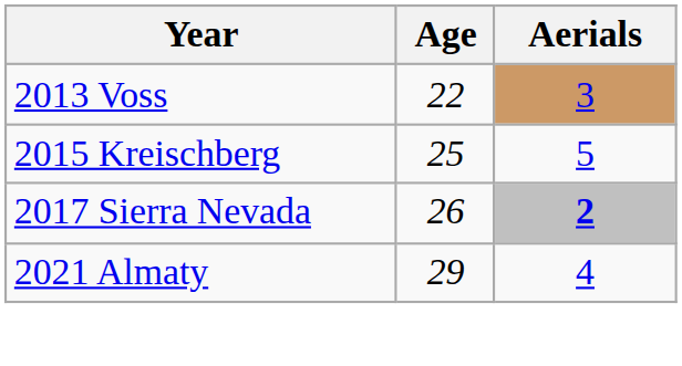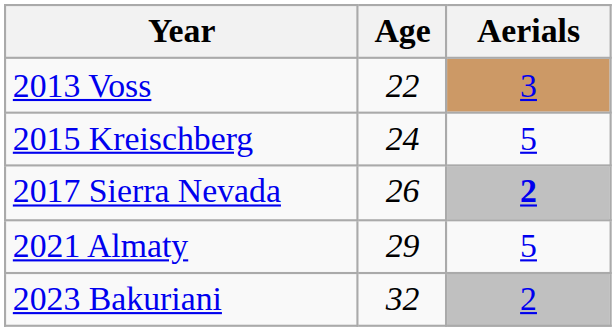 <table class=wikitable style="text-align:center">
 <tr>
 <th style="width:160px;"> Year </th>
 <th> Age </th>
 <th style="width:70px;">Aerials</th>
 </tr>
 <tr>
 <td align=left> <a href='#'>2013 Voss</a></td>
 <td><em>22</em></td>
 <td bgcolor="cc9966"><a href='#'>3</a></td>
 </tr>
 <tr>
 <td align=left> <a href='#'>2015 Kreischberg</a></td>
-<td><em>25</em></td>
+<td><em>24</em></td>
 <td><a href='#'>5</a></td>
 </tr>
 <tr>
 <td align=left> <a href='#'>2017 Sierra Nevada</a></td>
 <td><em>26</em></td>
 <td bgcolor="silver"><strong><a href='#'>2</a></strong></td>
 </tr>
 <tr>
 <td align=left> <a href='#'>2021 Almaty</a></td>
 <td><em>29</em></td>
-<td><a href='#'>4</a></td>
+<td><a href='#'>5</a></td>
+</tr>
+<tr>
+<td align=left> <a href='#'>2023 Bakuriani</a></td>
+<td><em>32</em></td>
+<td bgcolor="silver"><a href='#'>2</a></td>
 </tr>
 </table>
